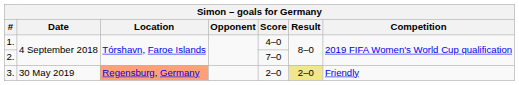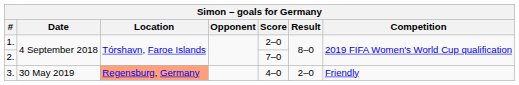 <table class="wikitable">
 <tr>
 <th colspan="7"><strong>Simon – goals for Germany</strong></th>
 </tr>
 <tr>
 <th>#</th>
 <th>Date</th>
 <th>Location</th>
 <th>Opponent</th>
 <th>Score</th>
 <th>Result</th>
 <th>Competition</th>
 </tr>
 <tr>
 <td align=center>1.</td>
 <td rowspan=2>4 September 2018</td>
 <td rowspan=2><a href='#'>Tórshavn</a>, <a href='#'>Faroe Islands</a></td>
 <td rowspan=2></td>
-<td align=center>4–0</td>
+<td align=center>2–0</td>
 <td align=center rowspan=2>8–0</td>
 <td rowspan=2><a href='#'>2019 FIFA Women's World Cup qualification</a></td>
 </tr>
 <tr>
 <td align=center>2.</td>
 <td align=center>7–0</td>
 </tr>
 <tr>
 <td align=center>3.</td>
 <td>30 May 2019</td>
 <td style="background: lightsalmon;"><a href='#'>Regensburg</a>, <a href='#'>Germany</a></td>
 <td></td>
+<td align=center>4–0</td>
 <td align=center>2–0</td>
-<td align=center style="background: khaki;">2–0</td>
 <td><a href='#'>Friendly</a></td>
 </tr>
 </table>
